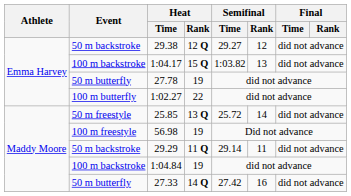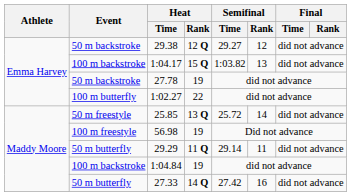 <table class=wikitable style=font-size:90%>
 <tr>
 <th rowspan=2>Athlete</th>
 <th rowspan=2>Event</th>
 <th colspan=2>Heat</th>
 <th colspan=2>Semifinal</th>
 <th colspan=2>Final</th>
 </tr>
 <tr style=font-size:95%>
 <th>Time</th>
 <th>Rank</th>
 <th>Time</th>
 <th>Rank</th>
 <th>Time</th>
 <th>Rank</th>
 </tr>
 <tr align=center>
 <td align=left rowspan=4><a href='#'>Emma Harvey</a></td>
 <td align=left rowspan="1"><a href='#'>50 m backstroke</a></td>
 <td>29.38</td>
 <td>12 <strong>Q</strong></td>
 <td>29.27</td>
 <td>12</td>
 <td colspan=2>did not advance</td>
 </tr>
 <tr align=center>
 <td align=left rowspan="1"><a href='#'>100 m backstroke</a></td>
 <td>1:04.17</td>
 <td>15 <strong>Q</strong></td>
 <td>1:03.82</td>
 <td>13</td>
 <td colspan=2>did not advance</td>
 </tr>
 <tr align=center>
-<td align=left rowspan="1"><a href='#'>50 m butterfly</a></td>
+<td align=left rowspan="1"><a href='#'>50 m backstroke</a></td>
 <td>27.78</td>
 <td>19</td>
 <td colspan=4>did not advance</td>
 </tr>
 <tr align=center>
 <td align=left rowspan="1"><a href='#'>100 m butterfly</a></td>
 <td>1:02.27</td>
 <td>22</td>
 <td colspan=4>did not advance</td>
 </tr>
 <tr align=center>
 <td align=left rowspan=5><a href='#'>Maddy Moore</a></td>
 <td align=left rowspan="1"><a href='#'>50 m freestyle</a></td>
 <td>25.85</td>
 <td>13 <strong>Q</strong></td>
 <td>25.72</td>
 <td>14</td>
 <td colspan=2>did not advance</td>
 </tr>
 <tr align=center>
 <td align=left rowspan="1"><a href='#'>100 m freestyle</a></td>
 <td>56.98</td>
 <td>19</td>
 <td colspan="4">Did not advance</td>
 </tr>
 <tr align=center>
-<td align=left rowspan="1"><a href='#'>50 m backstroke</a></td>
+<td align=left rowspan="1"><a href='#'>50 m butterfly</a></td>
 <td>29.29</td>
 <td>11 <strong>Q</strong></td>
 <td>29.14</td>
 <td>11</td>
 <td colspan=2>did not advance</td>
 </tr>
 <tr align=center>
 <td align=left rowspan="1"><a href='#'>100 m backstroke</a></td>
 <td>1:04.84</td>
 <td>19</td>
 <td colspan=4>did not advance</td>
 </tr>
 <tr align=center>
 <td align=left rowspan="1"><a href='#'>50 m butterfly</a></td>
 <td>27.33</td>
 <td>14 <strong>Q</strong></td>
 <td>27.42</td>
 <td>16</td>
 <td colspan=2>did not advance</td>
 </tr>
 </table>
